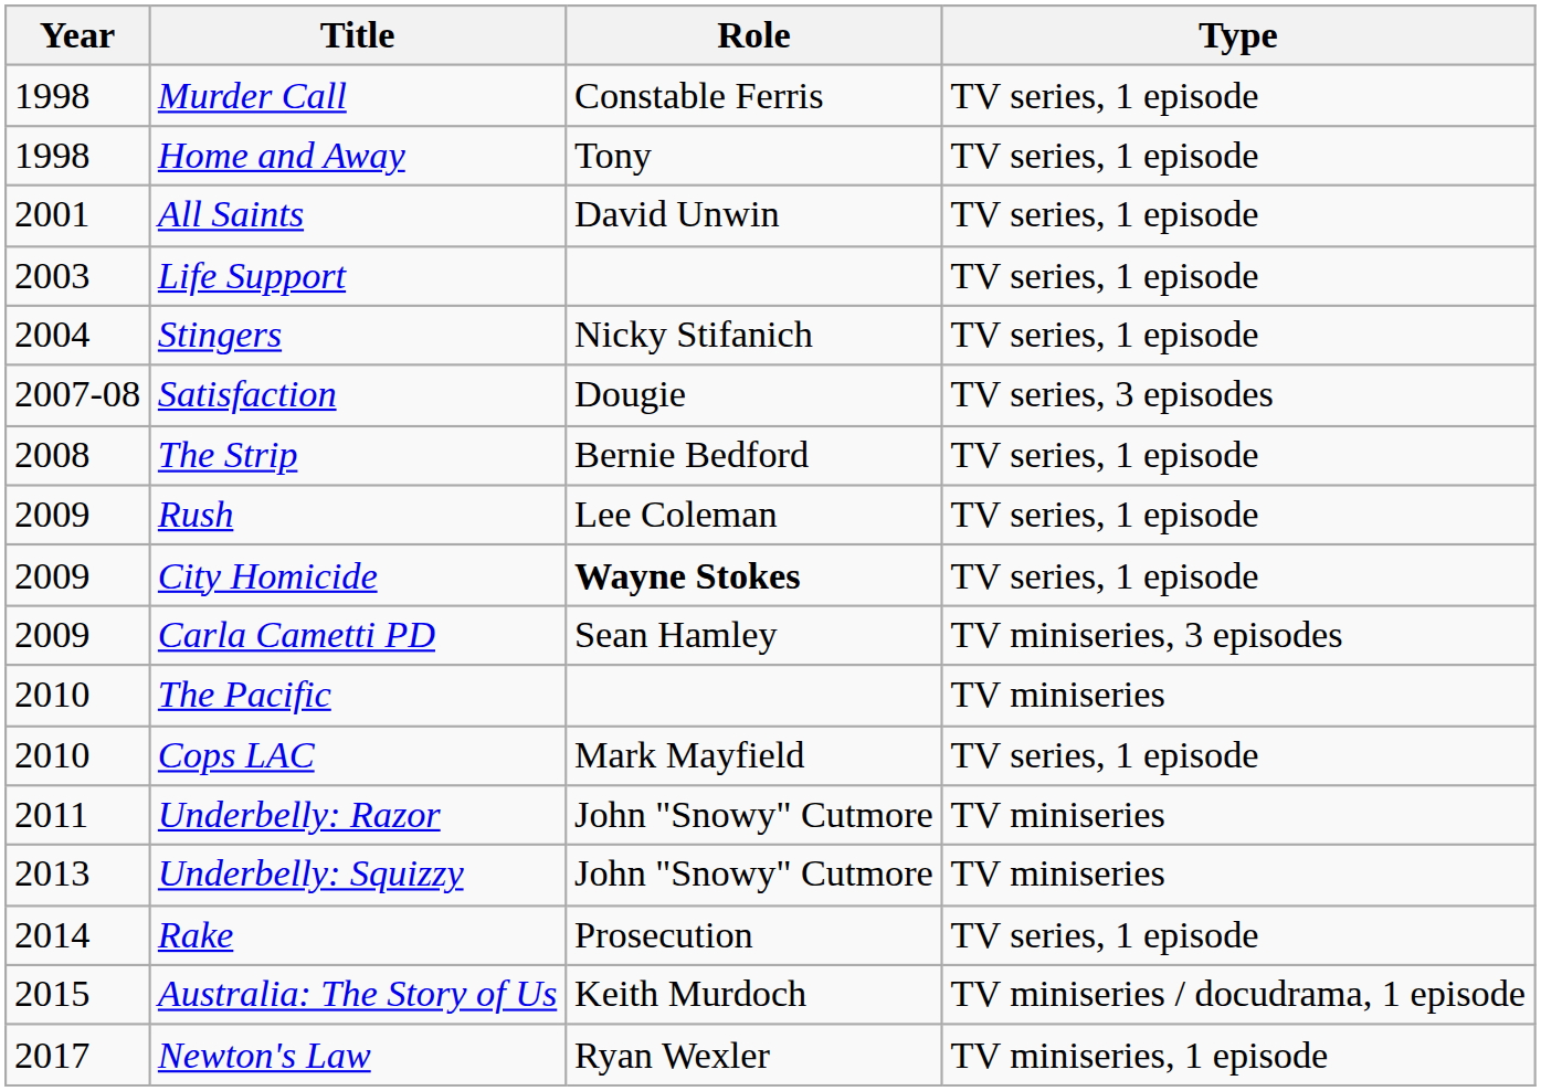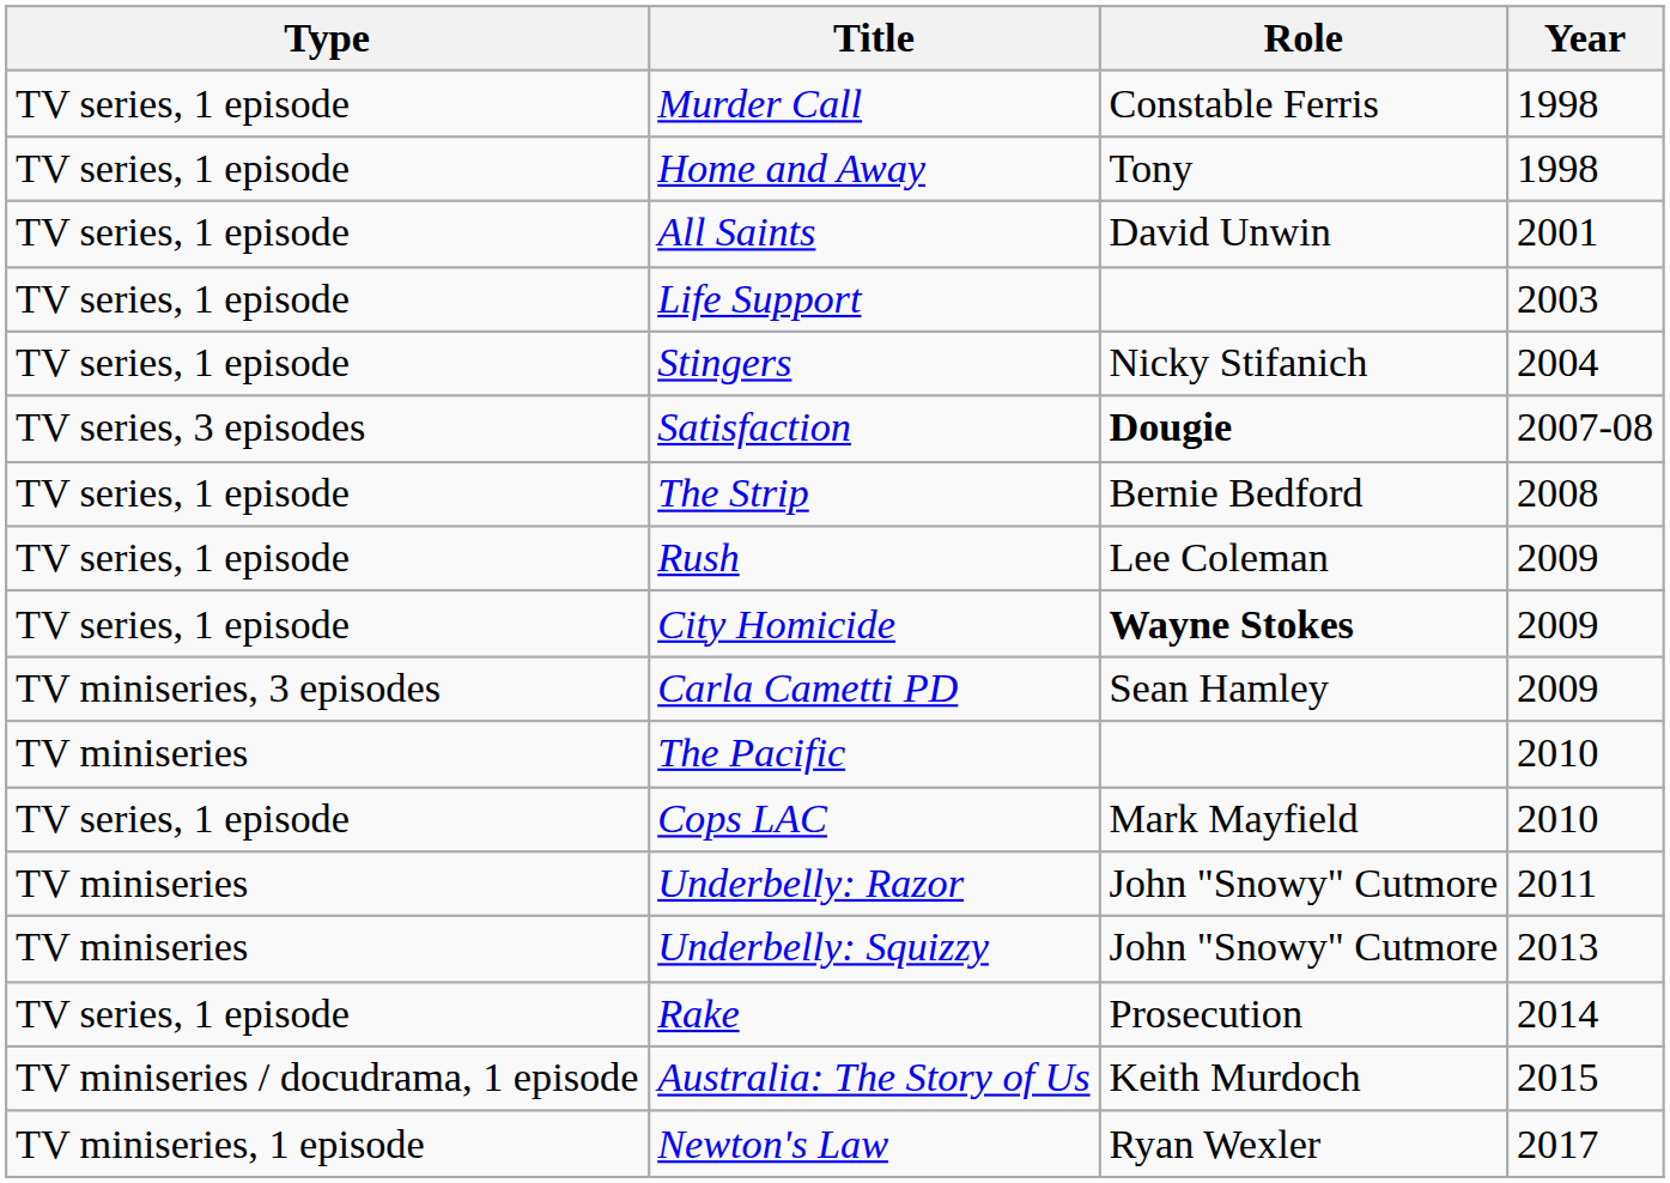 <table class="wikitable">
 <tr>
-<th>Year</th>
+<th>Type</th>
 <th>Title</th>
 <th>Role</th>
-<th>Type</th>
+<th>Year</th>
 </tr>
 <tr>
-<td>1998</td>
+<td>TV series, 1 episode</td>
 <td><em><a href='#'>Murder Call</a></em></td>
 <td>Constable Ferris</td>
-<td>TV series, 1 episode</td>
+<td>1998</td>
 </tr>
 <tr>
-<td>1998</td>
+<td>TV series, 1 episode</td>
 <td><em><a href='#'>Home and Away</a></em></td>
 <td>Tony</td>
-<td>TV series, 1 episode</td>
+<td>1998</td>
 </tr>
 <tr>
-<td>2001</td>
+<td>TV series, 1 episode</td>
 <td><em><a href='#'>All Saints</a></em></td>
 <td>David Unwin</td>
-<td>TV series, 1 episode</td>
+<td>2001</td>
 </tr>
 <tr>
-<td>2003</td>
+<td>TV series, 1 episode</td>
 <td><em><a href='#'>Life Support</a></em></td>
 <td></td>
-<td>TV series, 1 episode</td>
+<td>2003</td>
 </tr>
 <tr>
-<td>2004</td>
+<td>TV series, 1 episode</td>
 <td><em><a href='#'>Stingers</a></em></td>
 <td>Nicky Stifanich</td>
-<td>TV series, 1 episode</td>
+<td>2004</td>
 </tr>
 <tr>
+<td>TV series, 3 episodes</td>
+<td><em><a href='#'>Satisfaction</a></em></td>
+<td><strong>Dougie</strong></td>
 <td>2007-08</td>
-<td><em><a href='#'>Satisfaction</a></em></td>
-<td>Dougie</td>
-<td>TV series, 3 episodes</td>
 </tr>
 <tr>
-<td>2008</td>
+<td>TV series, 1 episode</td>
 <td><em><a href='#'>The Strip</a></em></td>
 <td>Bernie Bedford</td>
-<td>TV series, 1 episode</td>
+<td>2008</td>
 </tr>
 <tr>
-<td>2009</td>
+<td>TV series, 1 episode</td>
 <td><em><a href='#'>Rush</a></em></td>
 <td>Lee Coleman</td>
-<td>TV series, 1 episode</td>
+<td>2009</td>
 </tr>
 <tr>
-<td>2009</td>
+<td>TV series, 1 episode</td>
 <td><em><a href='#'>City Homicide</a></em></td>
 <td><strong>Wayne Stokes</strong></td>
-<td>TV series, 1 episode</td>
+<td>2009</td>
 </tr>
 <tr>
-<td>2009</td>
+<td>TV miniseries, 3 episodes</td>
 <td><em><a href='#'>Carla Cametti PD</a></em></td>
 <td>Sean Hamley</td>
-<td>TV miniseries, 3 episodes</td>
+<td>2009</td>
 </tr>
 <tr>
-<td>2010</td>
+<td>TV miniseries</td>
 <td><em><a href='#'>The Pacific</a></em></td>
 <td></td>
-<td>TV miniseries</td>
+<td>2010</td>
 </tr>
 <tr>
-<td>2010</td>
+<td>TV series, 1  episode</td>
 <td><em><a href='#'>Cops LAC</a></em></td>
 <td>Mark Mayfield</td>
-<td>TV series, 1  episode</td>
+<td>2010</td>
 </tr>
 <tr>
-<td>2011</td>
+<td>TV miniseries</td>
 <td><em><a href='#'>Underbelly: Razor</a></em></td>
 <td>John "Snowy" Cutmore</td>
-<td>TV miniseries</td>
+<td>2011</td>
 </tr>
 <tr>
-<td>2013</td>
+<td>TV miniseries</td>
 <td><em><a href='#'>Underbelly: Squizzy</a></em></td>
 <td>John "Snowy" Cutmore</td>
-<td>TV miniseries</td>
+<td>2013</td>
 </tr>
 <tr>
-<td>2014</td>
+<td>TV series, 1 episode</td>
 <td><em><a href='#'>Rake</a></em></td>
 <td>Prosecution</td>
-<td>TV series, 1 episode</td>
+<td>2014</td>
 </tr>
 <tr>
-<td>2015</td>
+<td>TV miniseries / docudrama, 1 episode</td>
 <td><em><a href='#'>Australia: The Story of Us</a></em></td>
 <td>Keith Murdoch</td>
-<td>TV miniseries / docudrama, 1 episode</td>
+<td>2015</td>
 </tr>
 <tr>
-<td>2017</td>
+<td>TV miniseries, 1 episode</td>
 <td><em><a href='#'>Newton's Law</a></em></td>
 <td>Ryan Wexler</td>
-<td>TV miniseries, 1 episode</td>
+<td>2017</td>
 </tr>
 </table>
